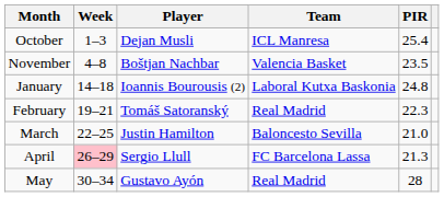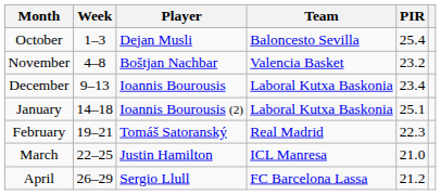 <table class="wikitable sortable" style="text-align: center;">
 <tr>
 <th>Month</th>
 <th>Week</th>
 <th>Player</th>
 <th>Team</th>
 <th>PIR</th>
 <th></th>
 </tr>
 <tr>
 <td>October</td>
 <td>1–3</td>
 <td align="left"> <a href='#'>Dejan Musli</a></td>
-<td align="left"><a href='#'>ICL Manresa</a></td>
+<td align="left"><a href='#'>Baloncesto Sevilla</a></td>
 <td>25.4</td>
 <td></td>
 </tr>
 <tr>
 <td>November</td>
 <td>4–8</td>
 <td align="left"> <a href='#'>Boštjan Nachbar</a></td>
 <td align="left"><a href='#'>Valencia Basket</a></td>
-<td>23.5</td>
+<td>23.2</td>
+<td></td>
+</tr>
+<tr>
+<td>December</td>
+<td>9–13</td>
+<td align="left"> <a href='#'>Ioannis Bourousis</a></td>
+<td align="left"><a href='#'>Laboral Kutxa Baskonia</a></td>
+<td>23.4</td>
 <td></td>
 </tr>
 <tr>
 <td>January</td>
 <td>14–18</td>
 <td align="left"> <a href='#'>Ioannis Bourousis</a> <small>(2)</small></td>
 <td align="left"><a href='#'>Laboral Kutxa Baskonia</a></td>
-<td>24.8</td>
+<td>25.1</td>
 <td></td>
 </tr>
 <tr>
 <td>February</td>
 <td>19–21</td>
 <td align="left"> <a href='#'>Tomáš Satoranský</a></td>
 <td align="left"><a href='#'>Real Madrid</a></td>
 <td>22.3</td>
 <td></td>
 </tr>
 <tr>
 <td>March</td>
 <td>22–25</td>
 <td align="left"> <a href='#'>Justin Hamilton</a></td>
-<td align="left"><a href='#'>Baloncesto Sevilla</a></td>
+<td align="left"><a href='#'>ICL Manresa</a></td>
 <td>21.0</td>
 <td></td>
 </tr>
 <tr>
 <td>April</td>
-<td style="background: pink;">26–29</td>
+<td>26–29</td>
 <td align="left"> <a href='#'>Sergio Llull</a></td>
 <td align="left"><a href='#'>FC Barcelona Lassa</a></td>
-<td>21.3</td>
-<td></td>
-</tr>
-<tr>
-<td>May</td>
-<td>30–34</td>
-<td align="left"> <a href='#'>Gustavo Ayón</a></td>
-<td align="left"><a href='#'>Real Madrid</a></td>
-<td>28</td>
+<td>21.2</td>
 <td></td>
 </tr>
 </table>
